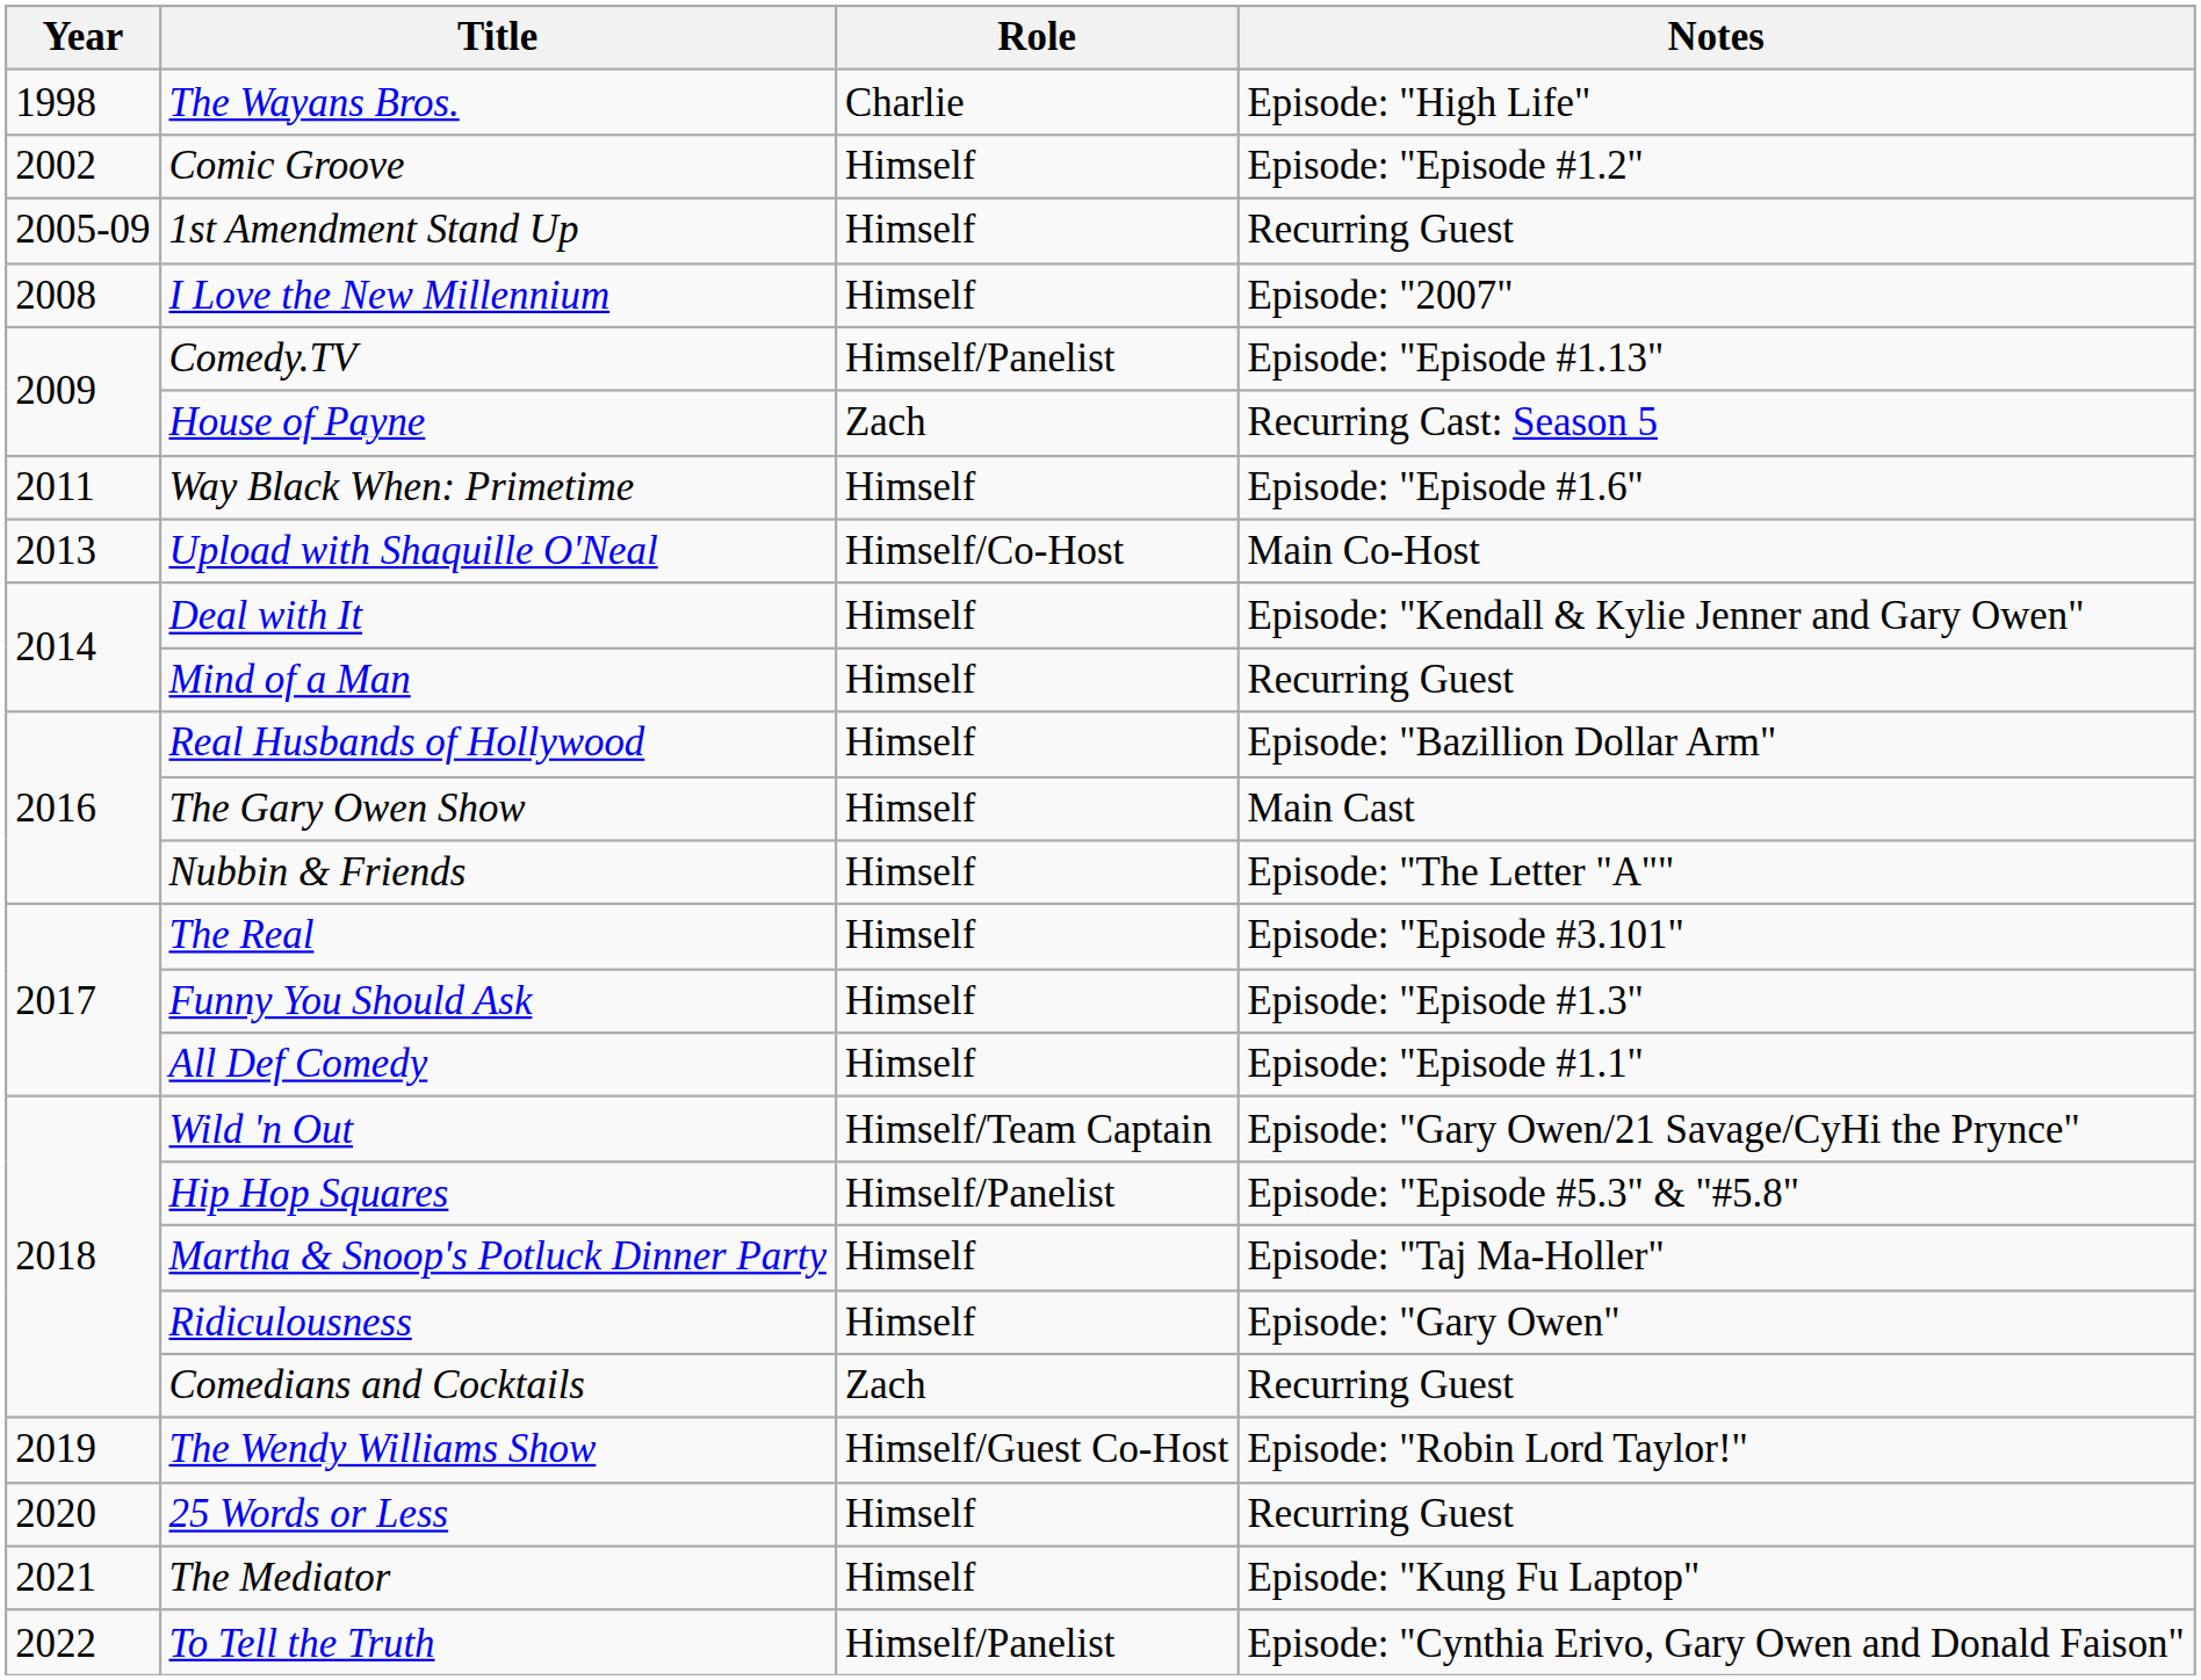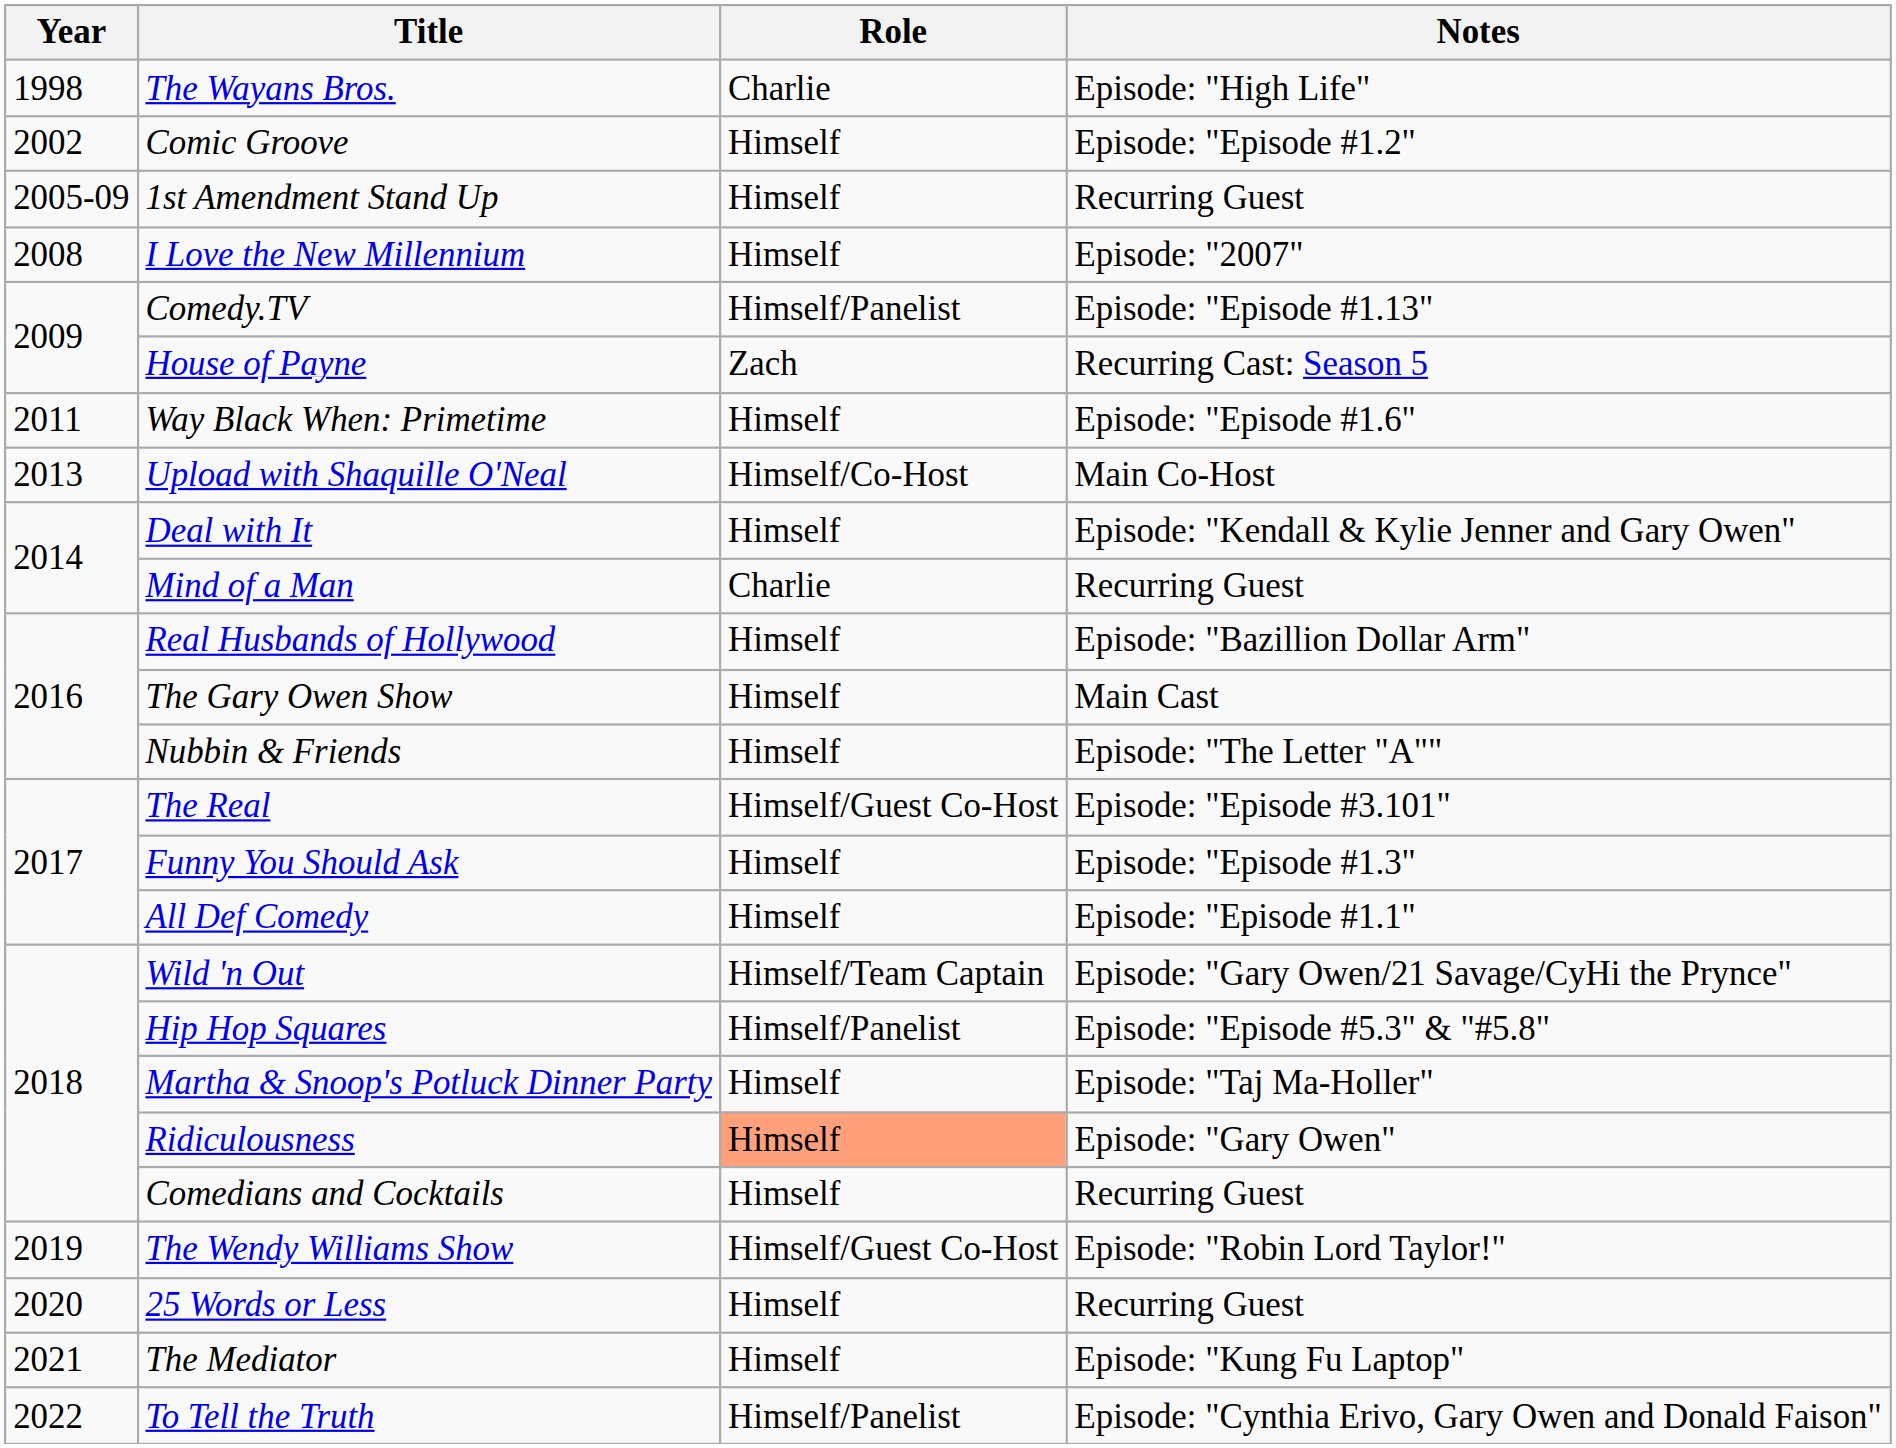 <table class="wikitable sortable">
 <tr>
 <th>Year</th>
 <th>Title</th>
 <th>Role</th>
 <th>Notes</th>
 </tr>
 <tr>
 <td>1998</td>
 <td><em><a href='#'>The Wayans Bros.</a></em></td>
 <td>Charlie</td>
 <td>Episode: "High Life"</td>
 </tr>
 <tr>
 <td>2002</td>
 <td><em>Comic Groove</em></td>
 <td>Himself</td>
 <td>Episode: "Episode #1.2"</td>
 </tr>
 <tr>
 <td>2005-09</td>
 <td><em>1st Amendment Stand Up</em></td>
 <td>Himself</td>
 <td>Recurring Guest</td>
 </tr>
 <tr>
 <td>2008</td>
 <td><em><a href='#'>I Love the New Millennium</a></em></td>
 <td>Himself</td>
 <td>Episode: "2007"</td>
 </tr>
 <tr>
 <td rowspan=2>2009</td>
 <td><em>Comedy.TV</em></td>
 <td>Himself/Panelist</td>
 <td>Episode: "Episode #1.13"</td>
 </tr>
 <tr>
 <td><em><a href='#'>House of Payne</a></em></td>
 <td>Zach</td>
 <td>Recurring Cast: <a href='#'>Season 5</a></td>
 </tr>
 <tr>
 <td>2011</td>
 <td><em>Way Black When: Primetime</em></td>
 <td>Himself</td>
 <td>Episode: "Episode #1.6"</td>
 </tr>
 <tr>
 <td>2013</td>
 <td><em><a href='#'>Upload with Shaquille O'Neal</a></em></td>
 <td>Himself/Co-Host</td>
 <td>Main Co-Host</td>
 </tr>
 <tr>
 <td rowspan=2>2014</td>
 <td><em><a href='#'>Deal with It</a></em></td>
 <td>Himself</td>
 <td>Episode: "Kendall & Kylie Jenner and Gary Owen"</td>
 </tr>
 <tr>
 <td><em><a href='#'>Mind of a Man</a></em></td>
-<td>Himself</td>
+<td>Charlie</td>
 <td>Recurring Guest</td>
 </tr>
 <tr>
 <td rowspan=3>2016</td>
 <td><em><a href='#'>Real Husbands of Hollywood</a></em></td>
 <td>Himself</td>
 <td>Episode: "Bazillion Dollar Arm"</td>
 </tr>
 <tr>
 <td><em>The Gary Owen Show</em></td>
 <td>Himself</td>
 <td>Main Cast</td>
 </tr>
 <tr>
 <td><em>Nubbin & Friends</em></td>
 <td>Himself</td>
 <td>Episode: "The Letter "A""</td>
 </tr>
 <tr>
 <td rowspan=3>2017</td>
 <td><em><a href='#'>The Real</a></em></td>
-<td>Himself</td>
+<td>Himself/Guest Co-Host</td>
 <td>Episode: "Episode #3.101"</td>
 </tr>
 <tr>
 <td><em><a href='#'>Funny You Should Ask</a></em></td>
 <td>Himself</td>
 <td>Episode: "Episode #1.3"</td>
 </tr>
 <tr>
 <td><em><a href='#'>All Def Comedy</a></em></td>
 <td>Himself</td>
 <td>Episode: "Episode #1.1"</td>
 </tr>
 <tr>
 <td rowspan=5>2018</td>
 <td><em><a href='#'>Wild 'n Out</a></em></td>
 <td>Himself/Team Captain</td>
 <td>Episode: "Gary Owen/21 Savage/CyHi the Prynce"</td>
 </tr>
 <tr>
 <td><em><a href='#'>Hip Hop Squares</a></em></td>
 <td>Himself/Panelist</td>
 <td>Episode: "Episode #5.3" & "#5.8"</td>
 </tr>
 <tr>
 <td><em><a href='#'>Martha & Snoop's Potluck Dinner Party</a></em></td>
 <td>Himself</td>
 <td>Episode: "Taj Ma-Holler"</td>
 </tr>
 <tr>
 <td><em><a href='#'>Ridiculousness</a></em></td>
-<td>Himself</td>
+<td style="background: lightsalmon;">Himself</td>
 <td>Episode: "Gary Owen"</td>
 </tr>
 <tr>
 <td><em>Comedians and Cocktails</em></td>
-<td>Zach</td>
+<td>Himself</td>
 <td>Recurring Guest</td>
 </tr>
 <tr>
 <td>2019</td>
 <td><em><a href='#'>The Wendy Williams Show</a></em></td>
 <td>Himself/Guest Co-Host</td>
 <td>Episode: "Robin Lord Taylor!"</td>
 </tr>
 <tr>
 <td>2020</td>
 <td><em><a href='#'>25 Words or Less</a></em></td>
 <td>Himself</td>
 <td>Recurring Guest</td>
 </tr>
 <tr>
 <td>2021</td>
 <td><em>The Mediator</em></td>
 <td>Himself</td>
 <td>Episode: "Kung Fu Laptop"</td>
 </tr>
 <tr>
 <td>2022</td>
 <td><em><a href='#'>To Tell the Truth</a></em></td>
 <td>Himself/Panelist</td>
 <td>Episode: "Cynthia Erivo, Gary Owen and Donald Faison"</td>
 </tr>
 </table>
